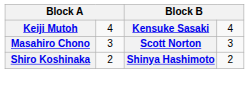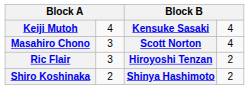 <table class="wikitable" style="margin: 1em auto 1em auto;text-align:center">
 <tr>
 <th colspan="2" style="width:50%">Block A</th>
 <th colspan="2" style="width:50%">Block B</th>
 </tr>
 <tr>
 <th><a href='#'>Keiji Mutoh</a></th>
 <td style="width:35px">4</td>
 <th><a href='#'>Kensuke Sasaki</a></th>
 <td style="width:35px">4</td>
 </tr>
 <tr>
 <th><a href='#'>Masahiro Chono</a></th>
 <td>3</td>
 <th><a href='#'>Scott Norton</a></th>
+<td>4</td>
+</tr>
+<tr>
+<th><a href='#'>Ric Flair</a></th>
 <td>3</td>
+<th><a href='#'>Hiroyoshi Tenzan</a></th>
+<td>2</td>
 </tr>
 <tr>
 <th><a href='#'>Shiro Koshinaka</a></th>
 <td>2</td>
 <th><a href='#'>Shinya Hashimoto</a></th>
 <td>2</td>
 </tr>
 </table>
